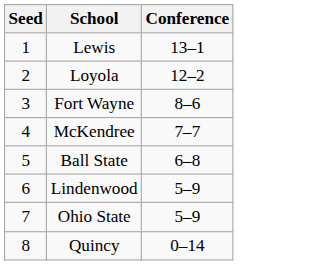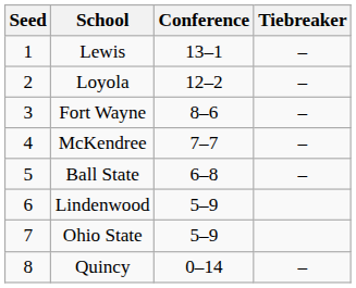 <table class="wikitable" style="white-space:nowrap; font-size:95%;text-align:center">
 <tr>
 <th>Seed</th>
 <th>School</th>
 <th>Conference</th>
+<th>Tiebreaker</th>
 </tr>
 <tr>
 <td>1</td>
 <td>Lewis</td>
 <td>13–1</td>
+<td>–</td>
 </tr>
 <tr>
 <td>2</td>
 <td>Loyola</td>
 <td>12–2</td>
+<td>–</td>
 </tr>
 <tr>
 <td>3</td>
 <td>Fort Wayne</td>
 <td>8–6</td>
+<td>–</td>
 </tr>
 <tr>
 <td>4</td>
 <td>McKendree</td>
 <td>7–7</td>
+<td>–</td>
 </tr>
 <tr>
 <td>5</td>
 <td>Ball State</td>
 <td>6–8</td>
+<td>–</td>
 </tr>
 <tr>
 <td>6</td>
 <td>Lindenwood</td>
 <td>5–9</td>
+<td></td>
 </tr>
 <tr>
 <td>7</td>
 <td>Ohio State</td>
 <td>5–9</td>
+<td></td>
 </tr>
 <tr>
 <td>8</td>
 <td>Quincy</td>
 <td>0–14</td>
+<td>–</td>
 </tr>
 </table>
